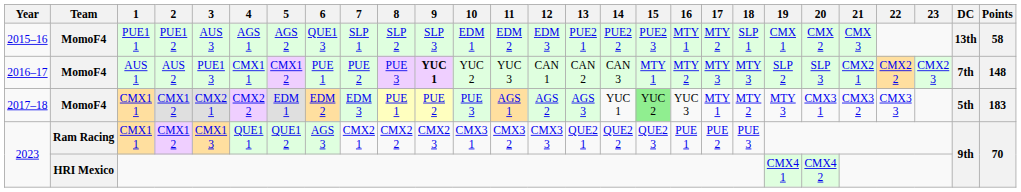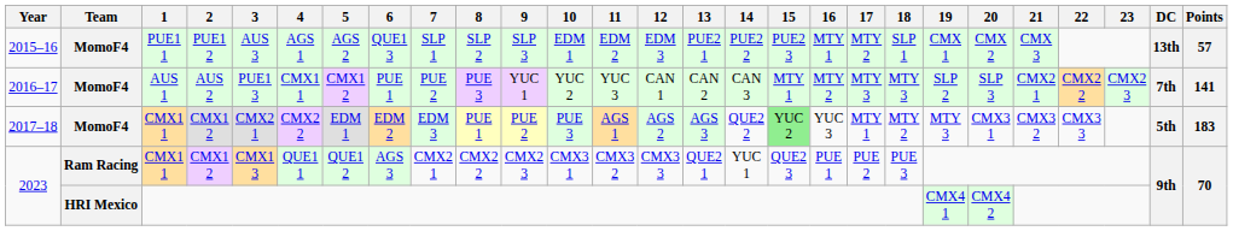 <table class="wikitable" style="text-align:center; font-size:85%">
 <tr>
 <th>Year</th>
 <th>Team</th>
 <th>1</th>
 <th>2</th>
 <th>3</th>
 <th>4</th>
 <th>5</th>
 <th>6</th>
 <th>7</th>
 <th>8</th>
 <th>9</th>
 <th>10</th>
 <th>11</th>
 <th>12</th>
 <th>13</th>
 <th>14</th>
 <th>15</th>
 <th>16</th>
 <th>17</th>
 <th>18</th>
 <th>19</th>
 <th>20</th>
 <th>21</th>
 <th>22</th>
 <th>23</th>
 <th>DC</th>
 <th>Points</th>
 </tr>
 <tr>
 <td nowrap><a href='#'>2015–16</a></td>
 <th nowrap>MomoF4</th>
 <td style="background:#DFFFDF"><a href='#'>PUE1<br>1</a><br></td>
 <td style="background:#DFFFDF"><a href='#'>PUE1<br>2</a><br></td>
 <td style="background:#dfffdf"><a href='#'>AUS<br>3</a><br></td>
 <td style="background:#DFFFDF"><a href='#'>AGS<br>1</a><br></td>
 <td style="background:#DFFFDF"><a href='#'>AGS<br>2</a><br></td>
 <td style="background:#dfffdf"><a href='#'>QUE1<br>3</a><br></td>
 <td style="background:#DFFFDF"><a href='#'>SLP<br>1</a><br></td>
 <td style="background:#DFFFDF"><a href='#'>SLP<br>2</a><br></td>
 <td style="background:#DFFFDF"><a href='#'>SLP<br>3</a><br></td>
 <td style="background:#DFFFDF"><a href='#'>EDM<br>1</a><br></td>
 <td style="background:#DFFFDF"><a href='#'>EDM<br>2</a><br></td>
 <td style="background:#DFFFDF"><a href='#'>EDM<br>3</a><br></td>
 <td style="background:#DFFFDF"><a href='#'>PUE2<br>1</a><br></td>
 <td style="background:#DFFFDF"><a href='#'>PUE2<br>2</a><br></td>
 <td style="background:#DFFFDF"><a href='#'>PUE2<br>3</a><br></td>
 <td style="background:#DFFFDF"><a href='#'>MTY<br>1</a><br></td>
 <td style="background:#DFFFDF"><a href='#'>MTY<br>2</a><br></td>
 <td style="background:#dfffdf"><a href='#'>SLP<br>1</a><br></td>
 <td style="background:#DFFFDF"><a href='#'>CMX<br>1</a><br></td>
 <td style="background:#DFFFDF"><a href='#'>CMX<br>2</a><br></td>
 <td style="background:#DFFFDF"><a href='#'>CMX<br>3</a><br></td>
 <td colspan=2></td>
 <th>13th</th>
-<th>58</th>
+<th>57</th>
 </tr>
 <tr>
 <td><a href='#'>2016–17</a></td>
 <th>MomoF4</th>
 <td style="background:#dfffdf"><a href='#'>AUS<br>1</a><br></td>
 <td style="background:#dfffdf"><a href='#'>AUS<br>2</a><br></td>
 <td style="background:#DFFFDF"><a href='#'>PUE1<br>3</a><br></td>
 <td style="background:#dfffdf"><a href='#'>CMX1<br>1</a><br></td>
 <td style="background:#efcfff"><a href='#'>CMX1<br>2</a><br></td>
 <td style="background:#dfffdf"><a href='#'>PUE<br>1</a><br></td>
 <td style="background:#dfffdf"><a href='#'>PUE<br>2</a><br></td>
 <td style="background:#efcfff"><a href='#'>PUE<br>3</a><br></td>
-<td style="background:#efcfff"><strong>YUC<br>1<br></strong></td>
+<td style="background:#efcfff">YUC<br>1<br></td>
 <td style="background:#dfffdf">YUC<br>2<br></td>
 <td style="background:#dfffdf">YUC<br>3<br></td>
 <td style="background:#dfffdf">CAN<br>1<br></td>
 <td style="background:#dfffdf">CAN<br>2<br></td>
 <td style="background:#dfffdf">CAN<br>3<br></td>
 <td style="background:#dfffdf"><a href='#'>MTY<br>1</a><br></td>
 <td style="background:#dfffdf"><a href='#'>MTY<br>2</a><br></td>
 <td style="background:#dfffdf"><a href='#'>MTY<br>3</a><br></td>
 <td style="background:#DFFFDF"><a href='#'>MTY<br>3</a><br></td>
 <td style="background:#dfffdf"><a href='#'>SLP<br>2</a><br></td>
 <td style="background:#dfffdf"><a href='#'>SLP<br>3</a><br></td>
 <td style="background:#dfffdf"><a href='#'>CMX2<br>1</a><br></td>
 <td style="background:#ffdf9f"><a href='#'>CMX2<br>2</a><br></td>
 <td style="background:#dfffdf"><a href='#'>CMX2<br>3</a><br></td>
 <th>7th</th>
-<th>148</th>
+<th>141</th>
 </tr>
 <tr>
 <td><a href='#'>2017–18</a></td>
 <th>MomoF4</th>
 <td style="background:#ffdf9f"><a href='#'>CMX1<br>1</a><br></td>
 <td style="background:#dfdfdf"><a href='#'>CMX1<br>2</a><br></td>
 <td style="background:#dfdfdf"><a href='#'>CMX2<br>1</a><br></td>
 <td style="background:#efcfff"><a href='#'>CMX2<br>2</a><br></td>
 <td style="background:#dfdfdf"><a href='#'>EDM<br>1</a><br></td>
 <td style="background:#ffdf9f"><a href='#'>EDM<br>2</a><br></td>
 <td style="background:#dfffdf"><a href='#'>EDM<br>3</a><br></td>
 <td style="background:#ffffbf"><a href='#'>PUE<br>1</a><br></td>
 <td style="background:#ffffbf"><a href='#'>PUE<br>2</a><br></td>
 <td style="background:#dfffdf"><a href='#'>PUE<br>3</a><br></td>
 <td style="background:#ffdf9f"><a href='#'>AGS<br>1</a><br></td>
 <td style="background:#dfffdf"><a href='#'>AGS<br>2</a><br></td>
 <td style="background:#dfffdf"><a href='#'>AGS<br>3</a><br></td>
-<td>YUC<br>1</td>
+<td><a href='#'>QUE2<br>2</a></td>
 <td style="background: lightgreen;">YUC<br>2</td>
 <td>YUC<br>3</td>
 <td><a href='#'>MTY<br>1</a></td>
 <td><a href='#'>MTY<br>2</a></td>
 <td><a href='#'>MTY<br>3</a></td>
 <td><a href='#'>CMX3<br>1</a></td>
 <td><a href='#'>CMX3<br>2</a></td>
 <td><a href='#'>CMX3<br>3</a></td>
 <td></td>
 <th>5th</th>
 <th>183</th>
 </tr>
 <tr>
 <td rowspan=2><a href='#'>2023</a></td>
 <th nowrap>Ram Racing</th>
 <td style="background:#ffdf9f"><a href='#'>CMX1<br>1</a><br></td>
 <td style="background:#efcfff"><a href='#'>CMX1<br>2</a><br></td>
 <td style="background:#ffdf9f"><a href='#'>CMX1<br>3</a><br></td>
 <td style="background:#dfffdf"><a href='#'>QUE1<br>1</a><br></td>
 <td style="background:#dfffdf"><a href='#'>QUE1<br>2</a><br></td>
 <td style="background:#DFFFDF"><a href='#'>AGS<br>3</a><br></td>
 <td><a href='#'>CMX2<br>1</a></td>
 <td><a href='#'>CMX2<br>2</a></td>
 <td><a href='#'>CMX2<br>3</a></td>
 <td><a href='#'>CMX3<br>1</a></td>
 <td><a href='#'>CMX3<br>2</a></td>
 <td><a href='#'>CMX3<br>3</a></td>
 <td><a href='#'>QUE2<br>1</a></td>
-<td><a href='#'>QUE2<br>2</a></td>
+<td>YUC<br>1</td>
 <td><a href='#'>QUE2<br>3</a></td>
 <td><a href='#'>PUE<br>1</a></td>
 <td><a href='#'>PUE<br>2</a></td>
 <td><a href='#'>PUE<br>3</a></td>
 <td colspan=5></td>
 <th rowspan=2>9th</th>
 <th rowspan=2>70</th>
 </tr>
 <tr>
 <th nowrap>HRI Mexico</th>
 <td colspan=18></td>
 <td style="background:#dfffdf"><a href='#'>CMX4<br>1</a><br></td>
 <td style="background:#dfffdf"><a href='#'>CMX4<br>2</a><br></td>
 </tr>
 </table>
